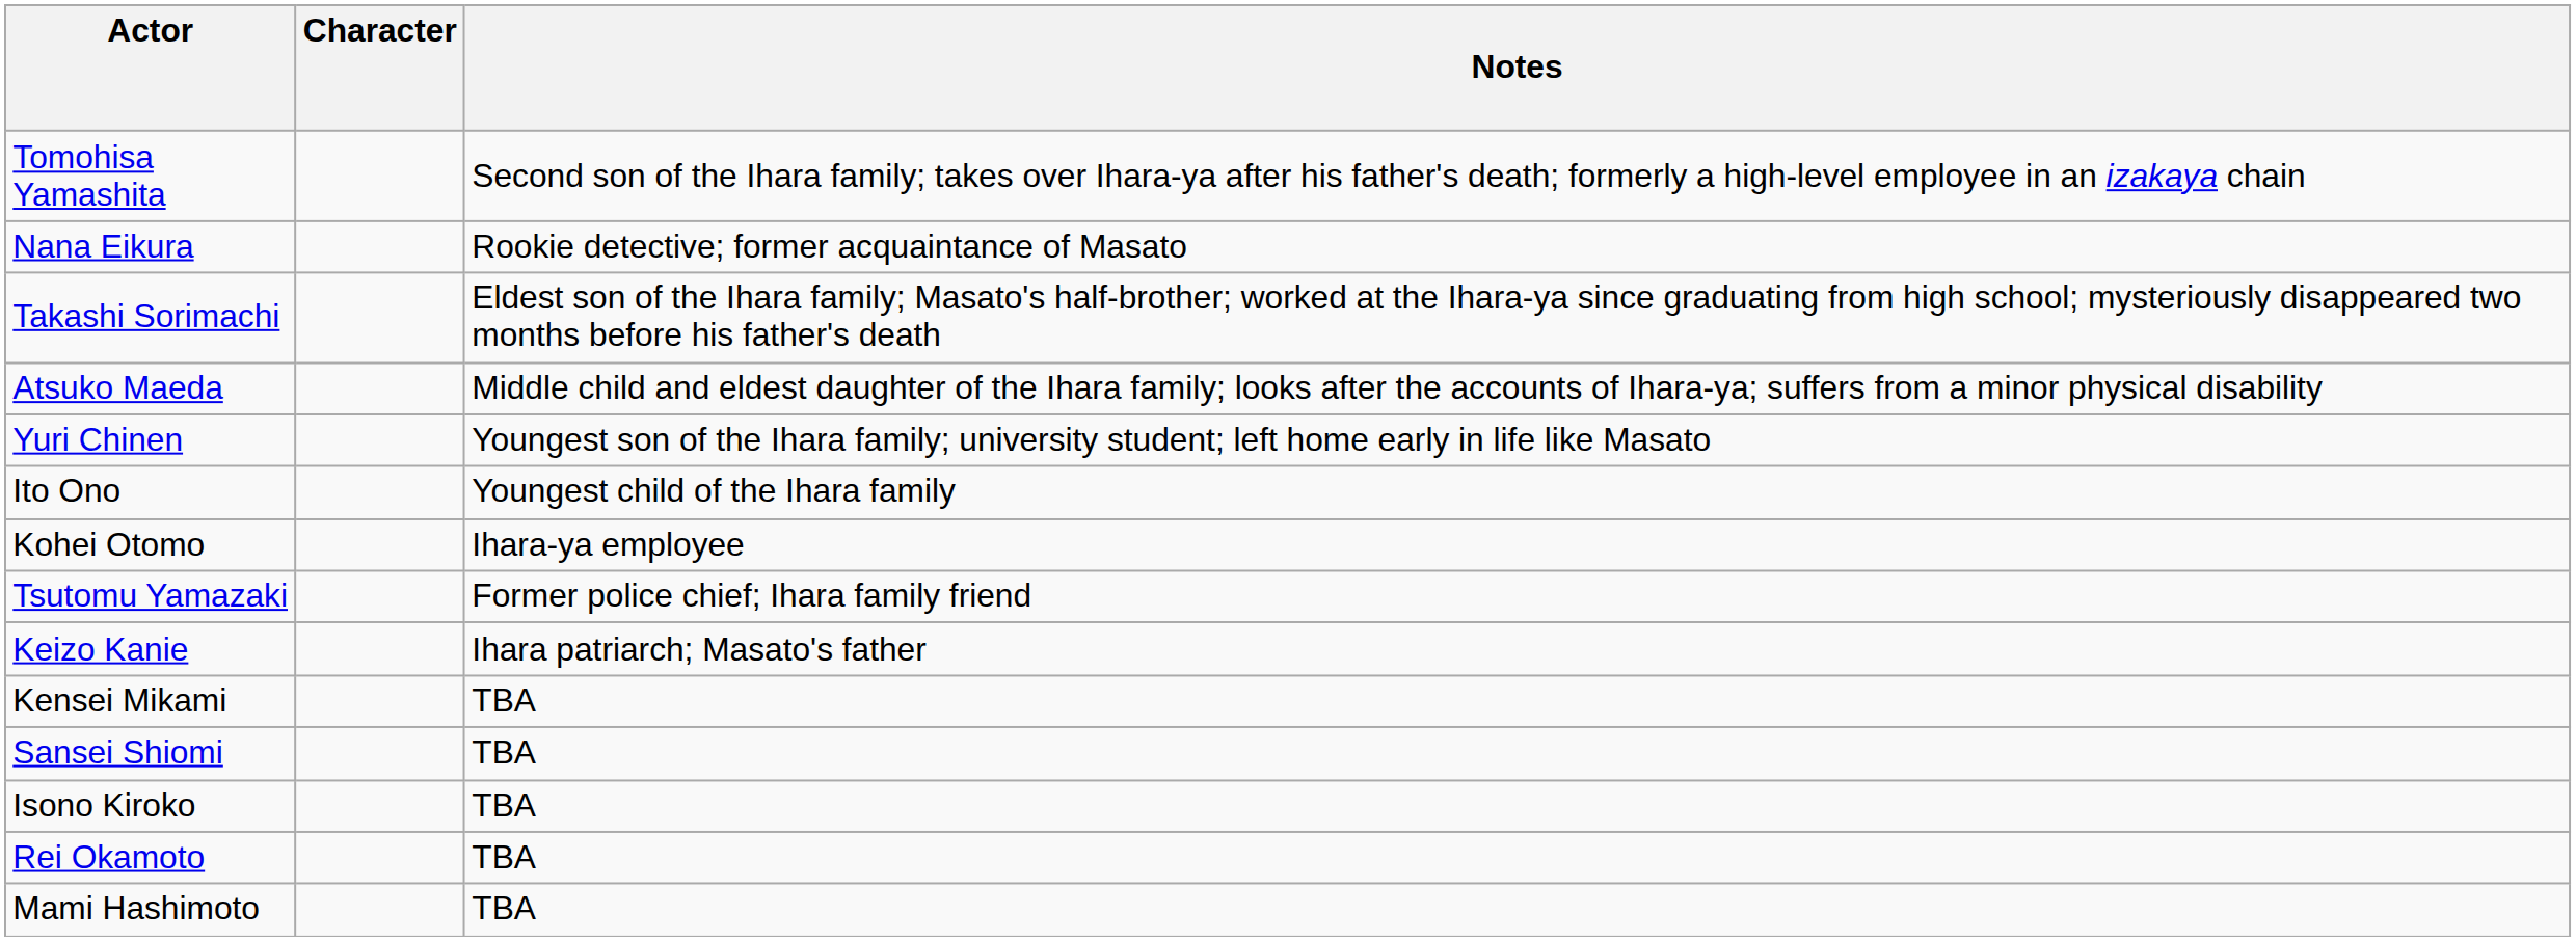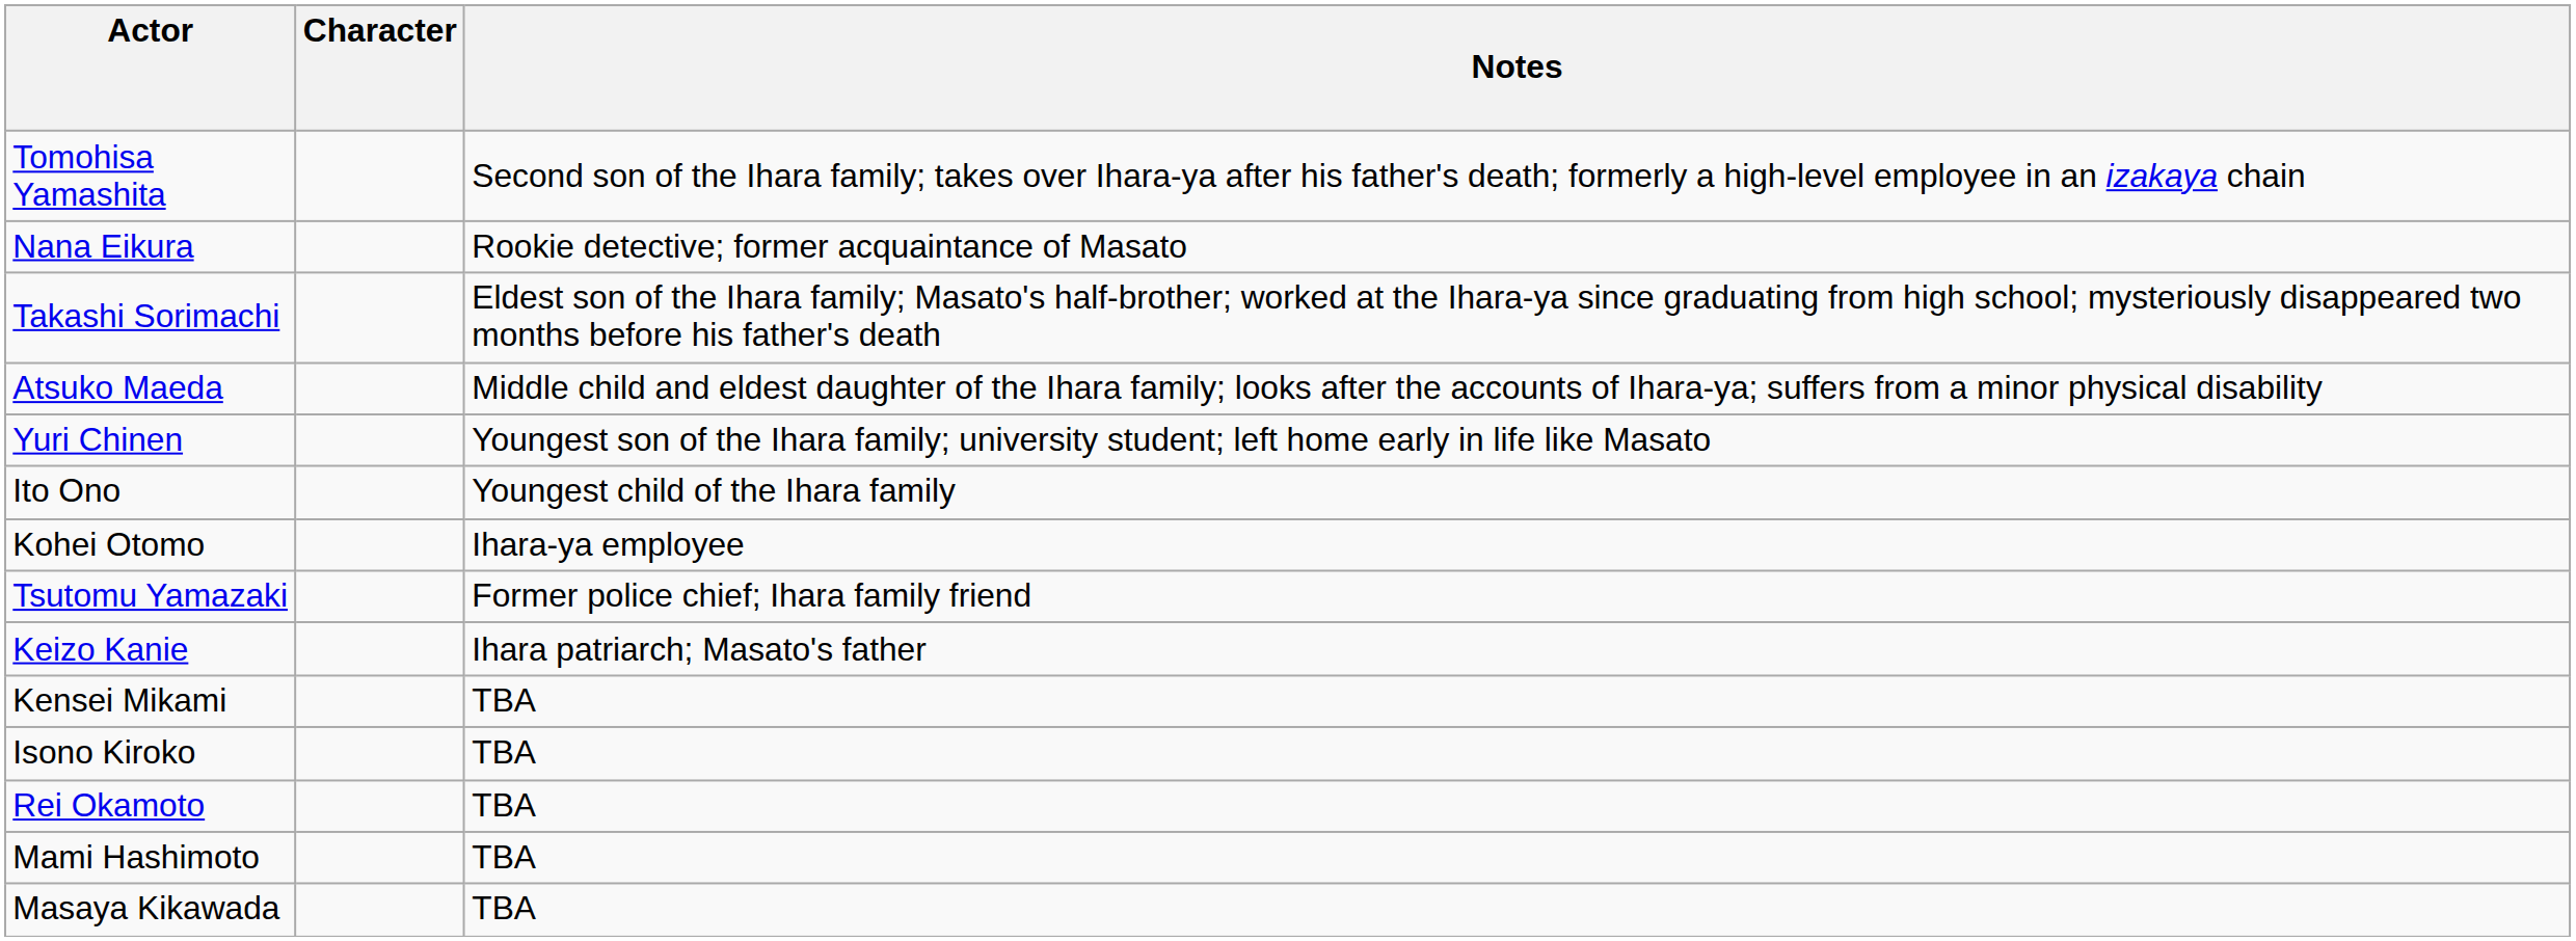 <table class="wikitable">
 <tr>
 <th>Actor <br><br><br></th>
 <th>Character <br><br><br></th>
 <th>Notes</th>
 </tr>
 <tr>
 <td><a href='#'>Tomohisa Yamashita</a></td>
 <td></td>
 <td>Second son of the Ihara family; takes over Ihara-ya after his father's death; formerly a high-level employee in an <em><a href='#'>izakaya</a></em> chain</td>
 </tr>
 <tr>
 <td><a href='#'>Nana Eikura</a></td>
 <td></td>
 <td>Rookie detective; former acquaintance of Masato</td>
 </tr>
 <tr>
 <td><a href='#'>Takashi Sorimachi</a></td>
 <td></td>
 <td>Eldest son of the Ihara family; Masato's half-brother; worked at the Ihara-ya since graduating from high school; mysteriously disappeared two months before his father's death</td>
 </tr>
 <tr>
 <td><a href='#'>Atsuko Maeda</a></td>
 <td></td>
 <td>Middle child and eldest daughter of the Ihara family; looks after the accounts of Ihara-ya; suffers from a minor physical disability</td>
 </tr>
 <tr>
 <td><a href='#'>Yuri Chinen</a></td>
 <td></td>
 <td>Youngest son of the Ihara family; university student; left home early in life like Masato</td>
 </tr>
 <tr>
 <td>Ito Ono</td>
 <td></td>
 <td>Youngest child of the Ihara family</td>
 </tr>
 <tr>
 <td>Kohei Otomo</td>
 <td></td>
 <td>Ihara-ya employee</td>
 </tr>
 <tr>
 <td><a href='#'>Tsutomu Yamazaki</a></td>
 <td></td>
 <td>Former police chief; Ihara family friend</td>
 </tr>
 <tr>
 <td><a href='#'>Keizo Kanie</a></td>
 <td></td>
 <td>Ihara patriarch; Masato's father</td>
 </tr>
 <tr>
 <td>Kensei Mikami</td>
 <td></td>
 <td>TBA</td>
 </tr>
 <tr>
-<td><a href='#'>Sansei Shiomi</a></td>
-<td></td>
-<td>TBA</td>
-</tr>
-<tr>
 <td>Isono Kiroko</td>
 <td></td>
 <td>TBA</td>
 </tr>
 <tr>
 <td><a href='#'>Rei Okamoto</a></td>
 <td></td>
 <td>TBA</td>
 </tr>
 <tr>
 <td>Mami Hashimoto</td>
 <td></td>
 <td>TBA</td>
 </tr>
 <tr>
+<td>Masaya Kikawada</td>
+<td></td>
+<td>TBA</td>
+</tr>
+<tr>
 </tr>
 </table>
